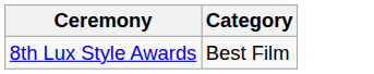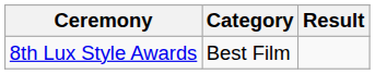 <table class="wikitable style">
 <tr>
 <th>Ceremony</th>
 <th>Category</th>
+<th>Result</th>
 </tr>
 <tr>
 <td><a href='#'>8th Lux Style Awards</a></td>
 <td>Best Film</td>
+<td></td>
 </tr>
 </table>
